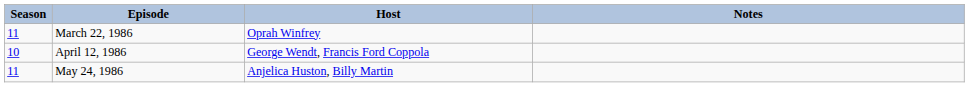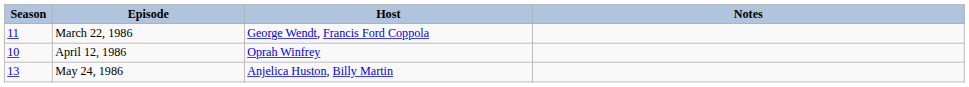 <table class="wikitable" style="width:100%;">
 <tr>
 <th style="background:#B0C4DE;" width="5%">Season</th>
 <th style="background:#B0C4DE;" width="20%">Episode</th>
 <th style="background:#B0C4DE;" width="30%">Host</th>
 <th style="background:#B0C4DE;" width="45%">Notes</th>
 </tr>
 <tr>
 <td><a href='#'>11</a></td>
 <td>March 22, 1986</td>
-<td><a href='#'>Oprah Winfrey</a></td>
+<td><a href='#'>George Wendt</a>, <a href='#'>Francis Ford Coppola</a></td>
 <td></td>
 </tr>
 <tr>
 <td><a href='#'>10</a></td>
 <td>April 12, 1986</td>
-<td><a href='#'>George Wendt</a>, <a href='#'>Francis Ford Coppola</a></td>
+<td><a href='#'>Oprah Winfrey</a></td>
 <td></td>
 </tr>
 <tr>
-<td><a href='#'>11</a></td>
+<td><a href='#'>13</a></td>
 <td>May 24, 1986</td>
 <td><a href='#'>Anjelica Huston</a>, <a href='#'>Billy Martin</a></td>
 <td></td>
 </tr>
 </table>
